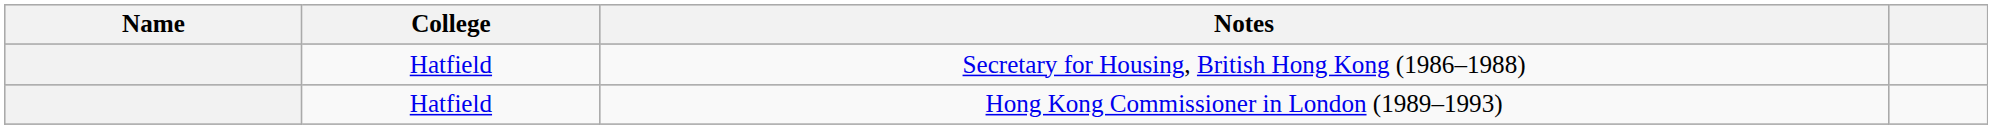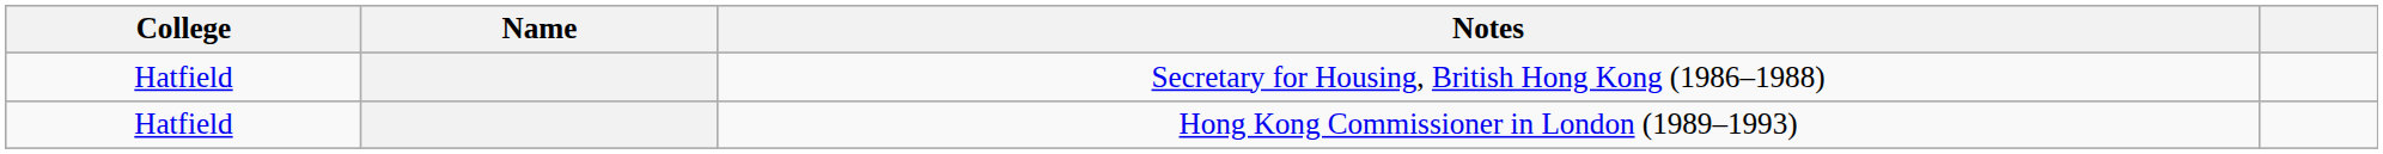 <table class="wikitable sortable" style="width:100%">
 <tr>
+<th width="15%">College</th>
 <th width="15%">Name</th>
-<th width="15%">College</th>
 <th width="65%">Notes</th>
 <th width="5%"></th>
 </tr>
 <tr valign="top">
+<td align="center"><a href='#'>Hatfield</a></td>
 <th scope=row></th>
-<td align="center"><a href='#'>Hatfield</a></td>
 <td align="center"><a href='#'>Secretary for Housing</a>, <a href='#'>British Hong Kong</a> (1986–1988)</td>
 <td align="center"></td>
 </tr>
 <tr valign="top">
+<td align="center"><a href='#'>Hatfield</a></td>
 <th scope=row></th>
-<td align="center"><a href='#'>Hatfield</a></td>
 <td align="center"><a href='#'>Hong Kong Commissioner in London</a> (1989–1993)</td>
 <td align="center"></td>
 </tr>
 </table>
